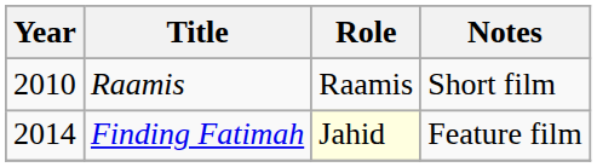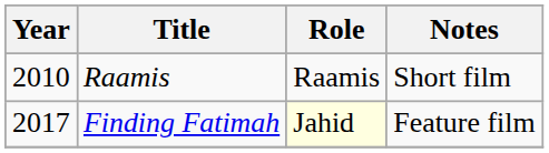 <table class="wikitable" style="font-size: 90%;">
 <tr>
 <th>Year</th>
 <th>Title</th>
 <th>Role</th>
 <th>Notes</th>
 </tr>
 <tr>
 <td rowspan="1">2010</td>
 <td><em>Raamis</em></td>
 <td>Raamis</td>
 <td>Short film</td>
 </tr>
 <tr>
-<td rowspan="1">2014</td>
+<td rowspan="1">2017</td>
 <td><em><a href='#'>Finding Fatimah</a></em></td>
 <td style="background: lightyellow;">Jahid</td>
 <td>Feature film</td>
 </tr>
 <tr>
 </tr>
 </table>
